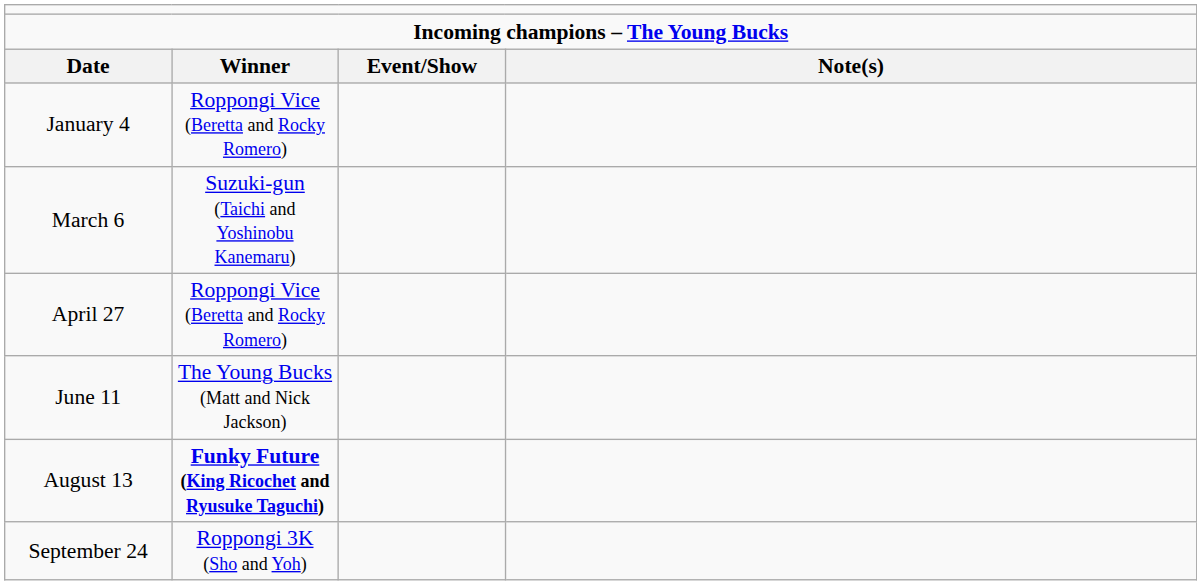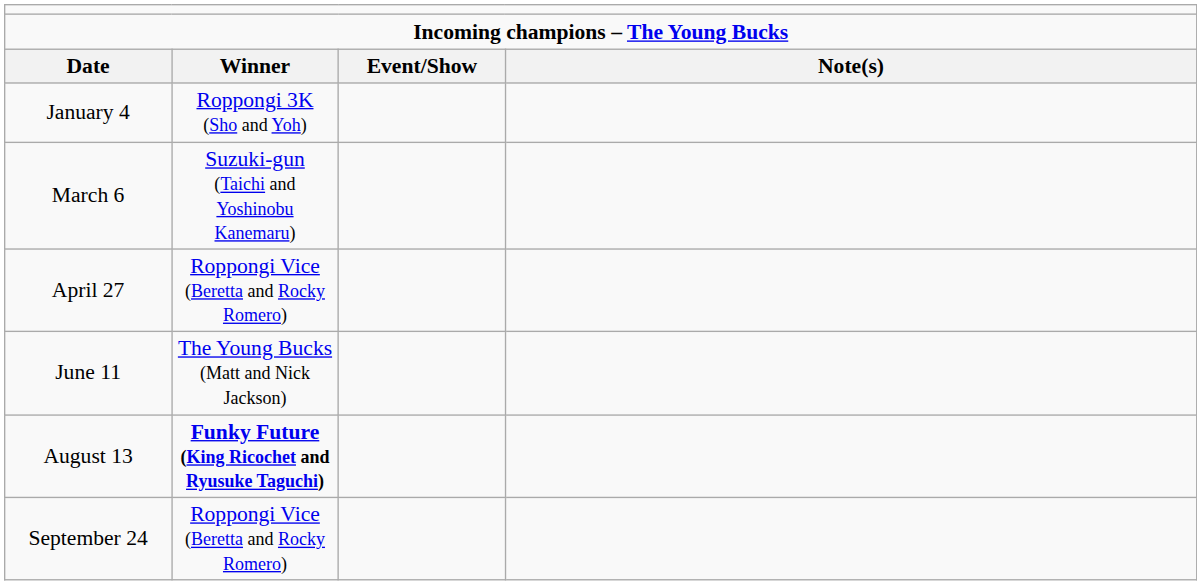 <table class="wikitable" style="text-align:center; width:100%;">
 <tr>
 <td colspan="5"></td>
 </tr>
 <tr>
 <td colspan="5"><strong>Incoming champions – <a href='#'>The Young Bucks</a> </strong></td>
 </tr>
 <tr>
 <th width=14%>Date</th>
 <th width=14%>Winner</th>
 <th width=14%>Event/Show</th>
 <th width=58%>Note(s)</th>
 </tr>
 <tr>
 <td>January 4</td>
-<td><a href='#'>Roppongi Vice</a><br><small>(<a href='#'>Beretta</a> and <a href='#'>Rocky Romero</a>)</small></td>
+<td><a href='#'>Roppongi 3K</a><br><small>(<a href='#'>Sho</a> and <a href='#'>Yoh</a>)</small></td>
 <td></td>
 <td align=left></td>
 </tr>
 <tr>
 <td>March 6</td>
 <td><a href='#'>Suzuki-gun</a><br><small>(<a href='#'>Taichi</a> and <a href='#'>Yoshinobu Kanemaru</a>)</small></td>
 <td></td>
 <td align=left></td>
 </tr>
 <tr>
 <td>April 27</td>
 <td><a href='#'>Roppongi Vice</a><br><small>(<a href='#'>Beretta</a> and <a href='#'>Rocky Romero</a>)</small></td>
 <td></td>
 <td align=left></td>
 </tr>
 <tr>
 <td>June 11</td>
 <td><a href='#'>The Young Bucks</a><br><small>(Matt and Nick Jackson)</small></td>
 <td></td>
 <td align=left></td>
 </tr>
 <tr>
 <td>August 13</td>
 <td><strong><a href='#'>Funky Future</a><br><small>(<a href='#'>King Ricochet</a> and <a href='#'>Ryusuke Taguchi</a>)</small></strong></td>
 <td></td>
 <td align=left></td>
 </tr>
 <tr>
 <td>September 24</td>
-<td><a href='#'>Roppongi 3K</a><br><small>(<a href='#'>Sho</a> and <a href='#'>Yoh</a>)</small></td>
+<td><a href='#'>Roppongi Vice</a><br><small>(<a href='#'>Beretta</a> and <a href='#'>Rocky Romero</a>)</small></td>
 <td></td>
 <td align=left></td>
 </tr>
 </table>
